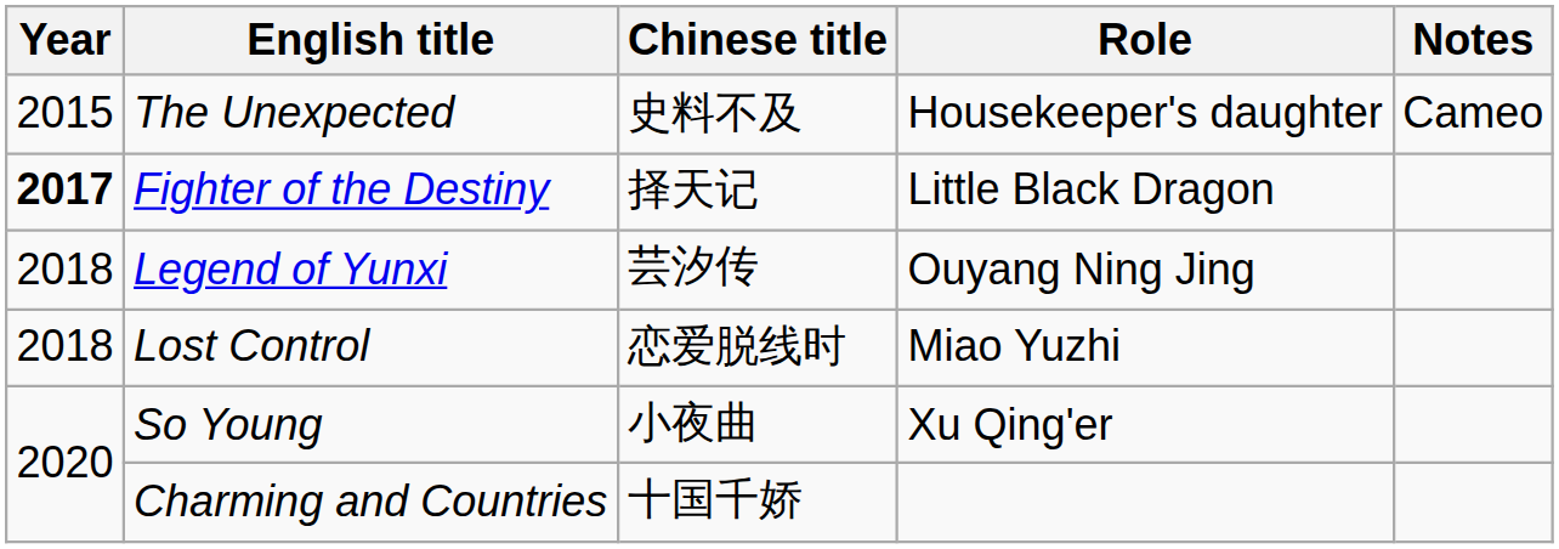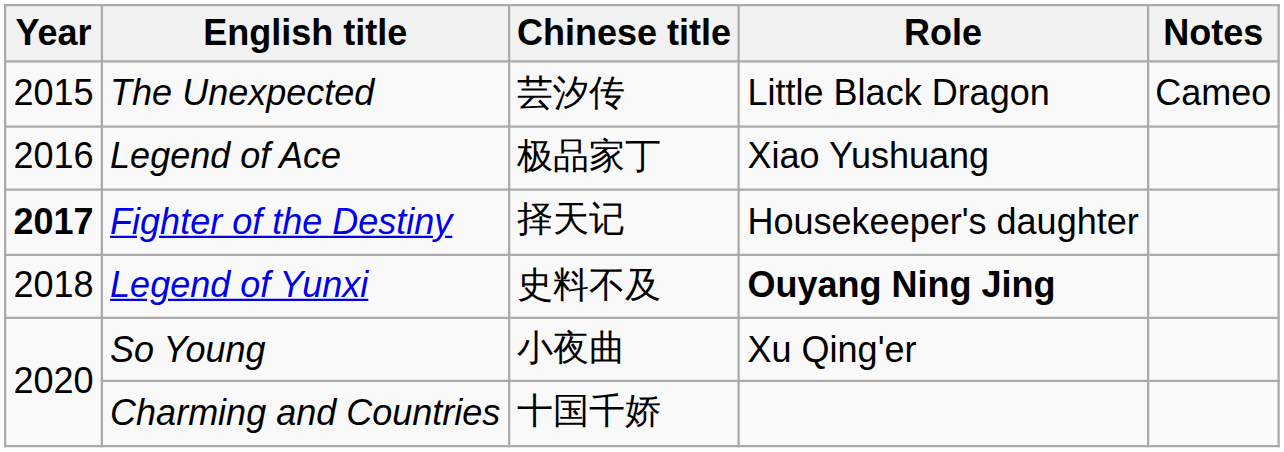 <table class="wikitable">
 <tr>
 <th>Year</th>
 <th>English title</th>
 <th>Chinese title</th>
 <th>Role</th>
 <th>Notes</th>
 </tr>
 <tr>
 <td>2015</td>
 <td><em>The Unexpected</em></td>
-<td>史料不及</td>
-<td>Housekeeper's daughter</td>
+<td>芸汐传</td>
+<td>Little Black Dragon</td>
 <td>Cameo</td>
+</tr>
+<tr>
+<td>2016</td>
+<td><em>Legend of Ace</em></td>
+<td>极品家丁</td>
+<td>Xiao Yushuang</td>
+<td></td>
 </tr>
 <tr>
 <td><strong>2017</strong></td>
 <td><em><a href='#'>Fighter of the Destiny</a></em></td>
 <td>择天记</td>
-<td>Little Black Dragon</td>
+<td>Housekeeper's daughter</td>
 <td></td>
 </tr>
 <tr>
 <td>2018</td>
 <td><em><a href='#'>Legend of Yunxi</a></em></td>
-<td>芸汐传</td>
-<td>Ouyang Ning Jing</td>
-<td></td>
-</tr>
-<tr>
-<td>2018</td>
-<td><em>Lost Control</em></td>
-<td>恋爱脱线时</td>
-<td>Miao Yuzhi</td>
+<td>史料不及</td>
+<td><strong>Ouyang Ning Jing</strong></td>
 <td></td>
 </tr>
 <tr>
 <td rowspan=2>2020</td>
 <td><em>So Young</em></td>
 <td>小夜曲</td>
 <td>Xu Qing'er</td>
 <td></td>
 </tr>
 <tr>
 <td><em>Charming and Countries</em></td>
 <td>十国千娇</td>
 <td></td>
 <td></td>
 </tr>
 </table>
